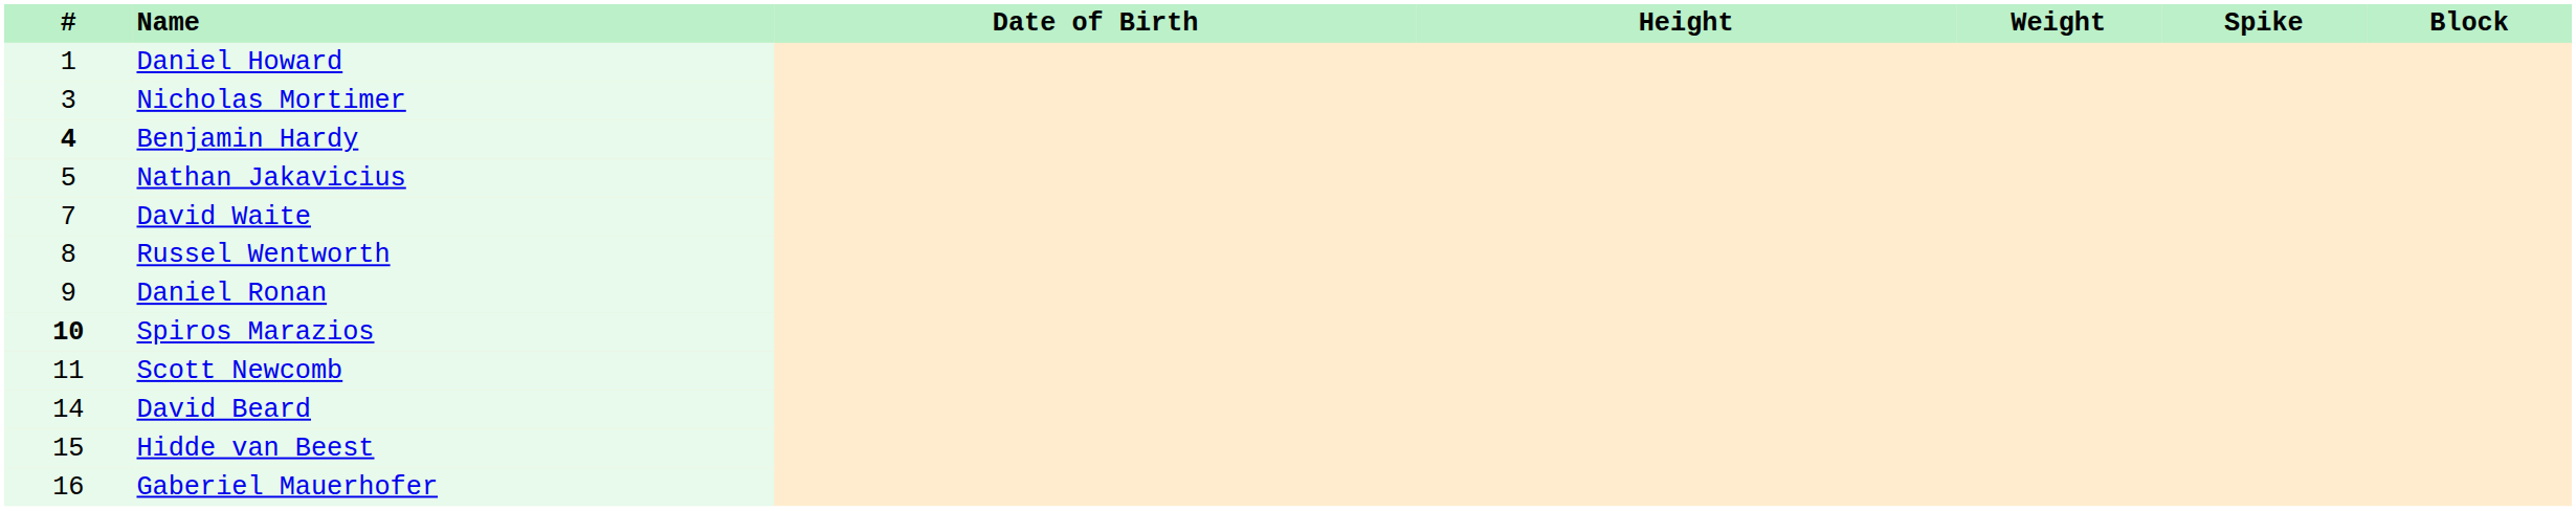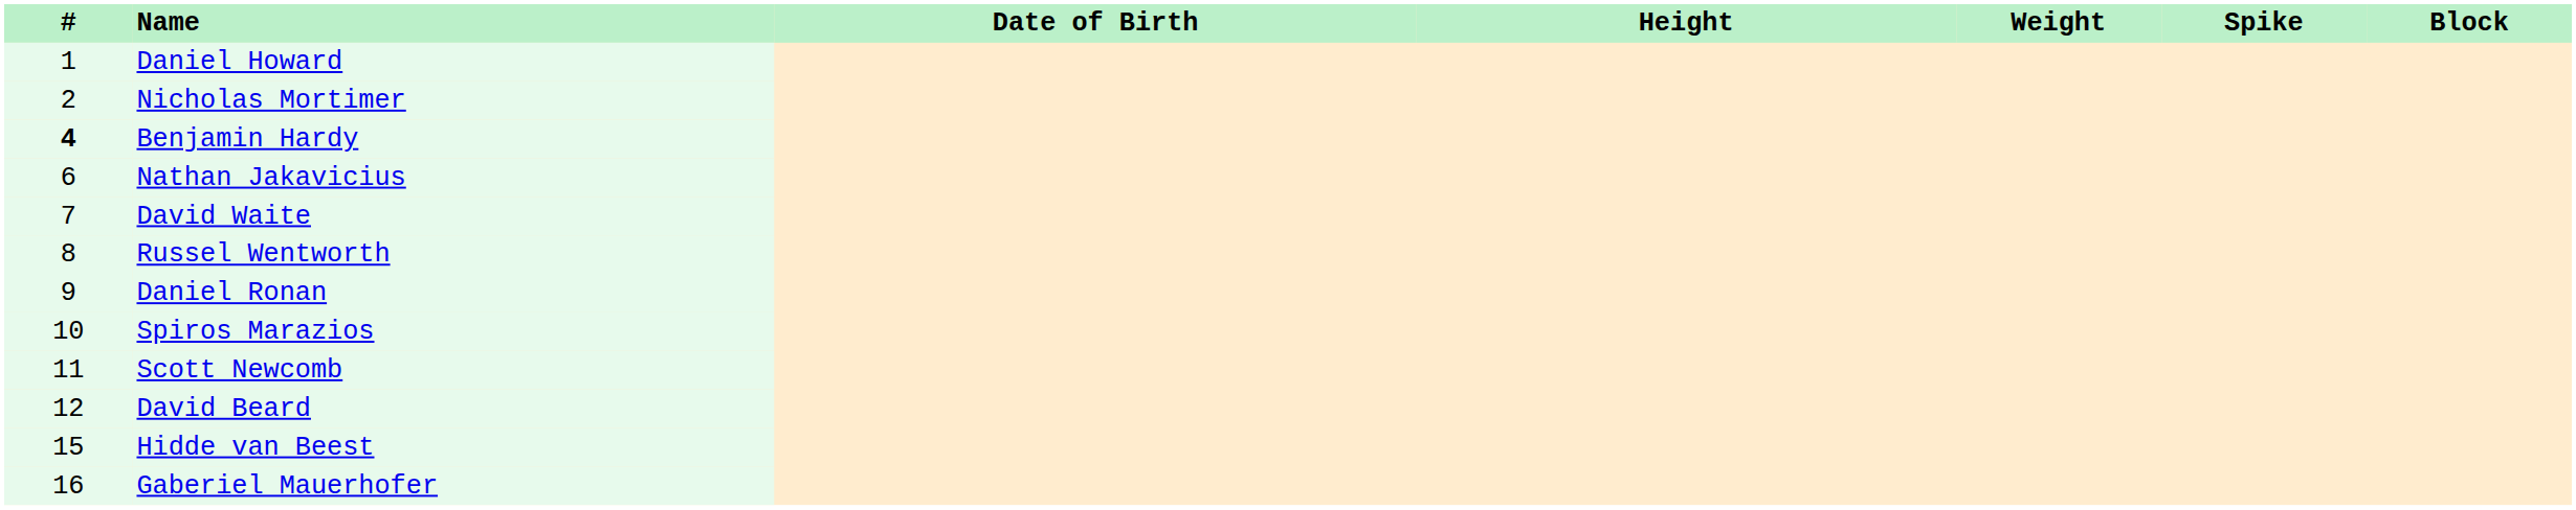 <table border=0 cellpadding=2 cellspacing=0  |- bgcolor=#FFECCE style=text-align:center; font-size:90%; width=100%>
 <tr bgcolor=#BBF0C9>
 <th width=5%>#</th>
 <th width=25% align=left>Name</th>
 <th width=25%>Date of Birth</th>
 <th width=21%>Height</th>
 <th width=8%>Weight</th>
 <th width=8%>Spike</th>
 <th width=8%>Block</th>
 </tr>
 <tr bgcolor=#E7FAEC>
 <td>1</td>
 <td align="left"><a href='#'>Daniel Howard</a></td>
 </tr>
 <tr bgcolor=#E7FAEC>
-<td>3</td>
+<td>2</td>
 <td align="left"><a href='#'>Nicholas Mortimer</a></td>
 </tr>
 <tr bgcolor=#E7FAEC>
 <td><strong>4</strong></td>
 <td align="left"><a href='#'>Benjamin Hardy</a></td>
 </tr>
 <tr bgcolor=#E7FAEC>
-<td>5</td>
+<td>6</td>
 <td align="left"><a href='#'>Nathan Jakavicius</a></td>
 </tr>
 <tr bgcolor=#E7FAEC>
 <td>7</td>
 <td align="left"><a href='#'>David Waite</a></td>
 </tr>
 <tr bgcolor=#E7FAEC>
 <td>8</td>
 <td align="left"><a href='#'>Russel Wentworth</a></td>
 </tr>
 <tr bgcolor=#E7FAEC>
 <td>9</td>
 <td align="left"><a href='#'>Daniel Ronan</a></td>
 </tr>
 <tr bgcolor=#E7FAEC>
-<td><strong>10</strong></td>
+<td>10</td>
 <td align="left"><a href='#'>Spiros Marazios</a></td>
 </tr>
 <tr bgcolor=#E7FAEC>
 <td>11</td>
 <td align="left"><a href='#'>Scott Newcomb</a></td>
 </tr>
 <tr bgcolor=#E7FAEC>
-<td>14</td>
+<td>12</td>
 <td align="left"><a href='#'>David Beard</a></td>
 </tr>
 <tr bgcolor=#E7FAEC>
 <td>15</td>
 <td align="left"><a href='#'>Hidde van Beest</a></td>
 </tr>
 <tr bgcolor=#E7FAEC>
 <td>16</td>
 <td align="left"><a href='#'>Gaberiel Mauerhofer</a></td>
 </tr>
 </table>
